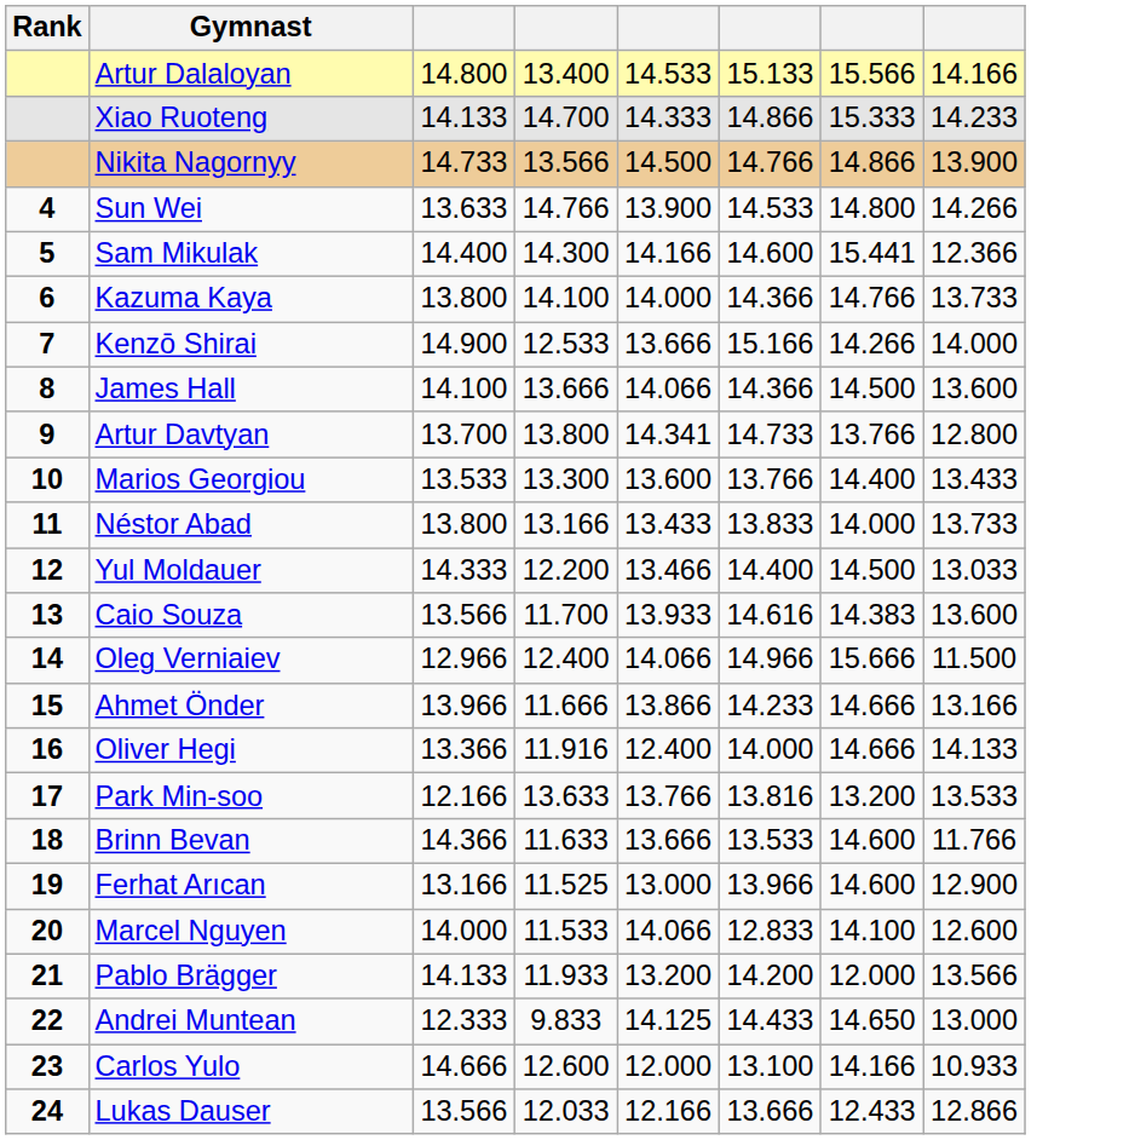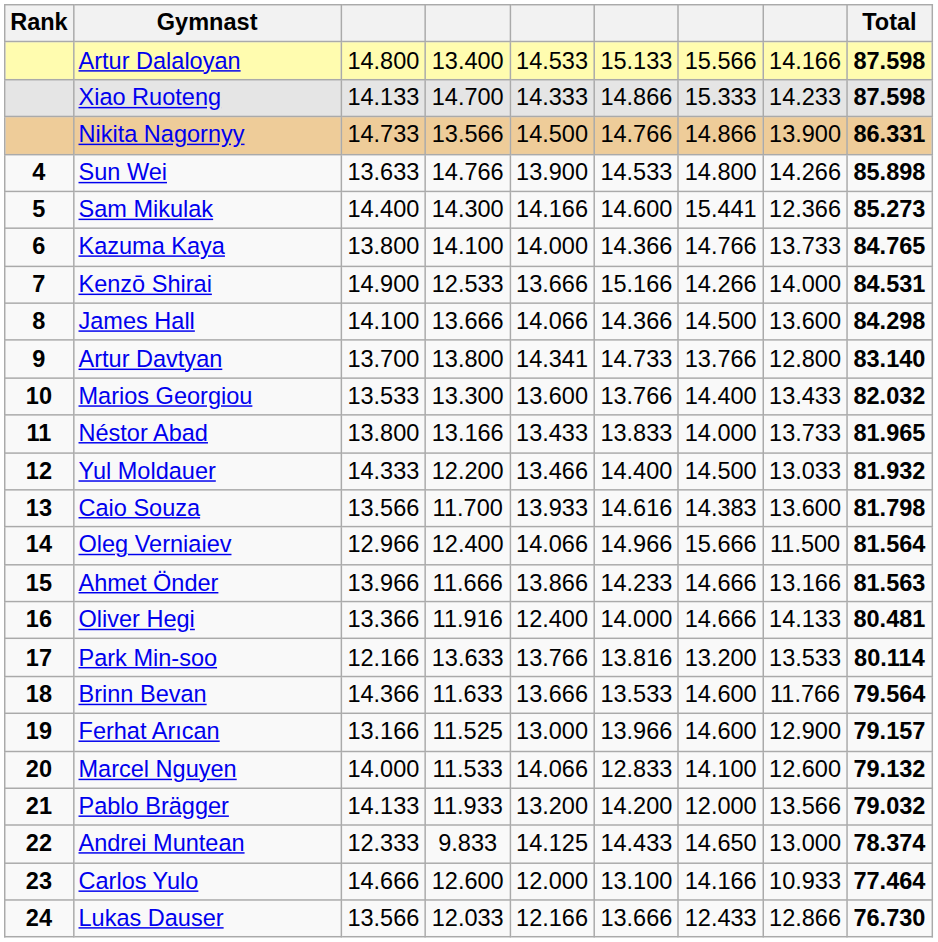 <table class="wikitable sortable" style="text-align:center; font-size:100%">
 <tr>
 <th scope="col" style="width:15px;">Rank</th>
 <th scope="col" style="width:175px;">Gymnast</th>
 <th scope="col" style="width:50px;"></th>
 <th scope="col" style="width:50px;"></th>
 <th scope="col" style="width:50px;"></th>
 <th scope="col" style="width:50px;"></th>
 <th scope="col" style="width:50px;"></th>
 <th scope="col" style="width:50px;"></th>
+<th scope="col" style="width:50px;">Total</th>
 </tr>
 <tr style="background:#fffcaf;">
 <td style="text-align:center" scope="row"><strong></strong></td>
 <td style="text-align:left;"> <a href='#'>Artur Dalaloyan</a></td>
 <td>14.800</td>
 <td>13.400</td>
 <td>14.533</td>
 <td>15.133</td>
 <td>15.566</td>
 <td>14.166</td>
+<td><strong>87.598</strong></td>
 </tr>
 <tr style="background:#e5e5e5;">
 <td style="text-align:center" scope="row"><strong></strong></td>
 <td style="text-align:left;"> <a href='#'>Xiao Ruoteng</a></td>
 <td>14.133</td>
 <td>14.700</td>
 <td>14.333</td>
 <td>14.866</td>
 <td>15.333</td>
 <td>14.233</td>
+<td><strong>87.598</strong></td>
 </tr>
 <tr style="background:#ec9;">
 <td style="text-align:center" scope="row"><strong></strong></td>
 <td style="text-align:left;"> <a href='#'>Nikita Nagornyy</a></td>
 <td>14.733</td>
 <td>13.566</td>
 <td>14.500</td>
 <td>14.766</td>
 <td>14.866</td>
 <td>13.900</td>
+<td><strong>86.331</strong></td>
 </tr>
 <tr>
 <td scope="row" style="text-align:center;"><strong>4</strong></td>
 <td style="text-align:left;"> <a href='#'>Sun Wei</a></td>
 <td>13.633</td>
 <td>14.766</td>
 <td>13.900</td>
 <td>14.533</td>
 <td>14.800</td>
 <td>14.266</td>
+<td><strong>85.898</strong></td>
 </tr>
 <tr>
 <td scope="row" style="text-align:center;"><strong>5</strong></td>
 <td style="text-align:left;"> <a href='#'>Sam Mikulak</a></td>
 <td>14.400</td>
 <td>14.300</td>
 <td>14.166</td>
 <td>14.600</td>
 <td>15.441</td>
 <td>12.366</td>
+<td><strong>85.273</strong></td>
 </tr>
 <tr>
 <td scope="row" style="text-align:center;"><strong>6</strong></td>
 <td style="text-align:left;"> <a href='#'>Kazuma Kaya</a></td>
 <td>13.800</td>
 <td>14.100</td>
 <td>14.000</td>
 <td>14.366</td>
 <td>14.766</td>
 <td>13.733</td>
+<td><strong>84.765</strong></td>
 </tr>
 <tr>
 <td scope="row" style="text-align:center;"><strong>7</strong></td>
 <td style="text-align:left;"> <a href='#'>Kenzō Shirai</a></td>
 <td>14.900</td>
 <td>12.533</td>
 <td>13.666</td>
 <td>15.166</td>
 <td>14.266</td>
 <td>14.000</td>
+<td><strong>84.531</strong></td>
 </tr>
 <tr>
 <td scope="row" style="text-align:center;"><strong>8</strong></td>
 <td style="text-align:left;"> <a href='#'>James Hall</a></td>
 <td>14.100</td>
 <td>13.666</td>
 <td>14.066</td>
 <td>14.366</td>
 <td>14.500</td>
 <td>13.600</td>
+<td><strong>84.298</strong></td>
 </tr>
 <tr>
 <td scope="row" style="text-align:center;"><strong>9</strong></td>
 <td style="text-align:left;"> <a href='#'>Artur Davtyan</a></td>
 <td>13.700</td>
 <td>13.800</td>
 <td>14.341</td>
 <td>14.733</td>
 <td>13.766</td>
 <td>12.800</td>
+<td><strong>83.140</strong></td>
 </tr>
 <tr>
 <td scope="row" style="text-align:center;"><strong>10</strong></td>
 <td style="text-align:left;"> <a href='#'>Marios Georgiou</a></td>
 <td>13.533</td>
 <td>13.300</td>
 <td>13.600</td>
 <td>13.766</td>
 <td>14.400</td>
 <td>13.433</td>
+<td><strong>82.032</strong></td>
 </tr>
 <tr>
 <td scope="row" style="text-align:center;"><strong>11</strong></td>
 <td style="text-align:left;"> <a href='#'>Néstor Abad</a></td>
 <td>13.800</td>
 <td>13.166</td>
 <td>13.433</td>
 <td>13.833</td>
 <td>14.000</td>
 <td>13.733</td>
+<td><strong>81.965</strong></td>
 </tr>
 <tr>
 <td scope="row" style="text-align:center;"><strong>12</strong></td>
 <td style="text-align:left;"> <a href='#'>Yul Moldauer</a></td>
 <td>14.333</td>
 <td>12.200</td>
 <td>13.466</td>
 <td>14.400</td>
 <td>14.500</td>
 <td>13.033</td>
+<td><strong>81.932</strong></td>
 </tr>
 <tr>
 <td scope="row" style="text-align:center;"><strong>13</strong></td>
 <td style="text-align:left;"> <a href='#'>Caio Souza</a></td>
 <td>13.566</td>
 <td>11.700</td>
 <td>13.933</td>
 <td>14.616</td>
 <td>14.383</td>
 <td>13.600</td>
+<td><strong>81.798</strong></td>
 </tr>
 <tr>
 <td scope="row" style="text-align:center;"><strong>14</strong></td>
 <td style="text-align:left;"> <a href='#'>Oleg Verniaiev</a></td>
 <td>12.966</td>
 <td>12.400</td>
 <td>14.066</td>
 <td>14.966</td>
 <td>15.666</td>
 <td>11.500</td>
+<td><strong>81.564</strong></td>
 </tr>
 <tr>
 <td scope="row" style="text-align:center;"><strong>15</strong></td>
 <td style="text-align:left;"> <a href='#'>Ahmet Önder</a></td>
 <td>13.966</td>
 <td>11.666</td>
 <td>13.866</td>
 <td>14.233</td>
 <td>14.666</td>
 <td>13.166</td>
+<td><strong>81.563</strong></td>
 </tr>
 <tr>
 <td scope="row" style="text-align:center;"><strong>16</strong></td>
 <td style="text-align:left;"> <a href='#'>Oliver Hegi</a></td>
 <td>13.366</td>
 <td>11.916</td>
 <td>12.400</td>
 <td>14.000</td>
 <td>14.666</td>
 <td>14.133</td>
+<td><strong>80.481</strong></td>
 </tr>
 <tr>
 <td scope="row" style="text-align:center;"><strong>17</strong></td>
 <td style="text-align:left;"> <a href='#'>Park Min-soo</a></td>
 <td>12.166</td>
 <td>13.633</td>
 <td>13.766</td>
 <td>13.816</td>
 <td>13.200</td>
 <td>13.533</td>
+<td><strong>80.114</strong></td>
 </tr>
 <tr>
 <td scope="row" style="text-align:center;"><strong>18</strong></td>
 <td style="text-align:left;"> <a href='#'>Brinn Bevan</a></td>
 <td>14.366</td>
 <td>11.633</td>
 <td>13.666</td>
 <td>13.533</td>
 <td>14.600</td>
 <td>11.766</td>
+<td><strong>79.564</strong></td>
 </tr>
 <tr>
 <td scope="row" style="text-align:center;"><strong>19</strong></td>
 <td style="text-align:left;"> <a href='#'>Ferhat Arıcan</a></td>
 <td>13.166</td>
 <td>11.525</td>
 <td>13.000</td>
 <td>13.966</td>
 <td>14.600</td>
 <td>12.900</td>
+<td><strong>79.157</strong></td>
 </tr>
 <tr>
 <td scope="row" style="text-align:center;"><strong>20</strong></td>
 <td style="text-align:left;"> <a href='#'>Marcel Nguyen</a></td>
 <td>14.000</td>
 <td>11.533</td>
 <td>14.066</td>
 <td>12.833</td>
 <td>14.100</td>
 <td>12.600</td>
+<td><strong>79.132</strong></td>
 </tr>
 <tr>
 <td scope="row" style="text-align:center;"><strong>21</strong></td>
 <td style="text-align:left;"> <a href='#'>Pablo Brägger</a></td>
 <td>14.133</td>
 <td>11.933</td>
 <td>13.200</td>
 <td>14.200</td>
 <td>12.000</td>
 <td>13.566</td>
+<td><strong>79.032</strong></td>
 </tr>
 <tr>
 <td scope="row" style="text-align:center;"><strong>22</strong></td>
 <td style="text-align:left;"> <a href='#'>Andrei Muntean</a></td>
 <td>12.333</td>
 <td>9.833</td>
 <td>14.125</td>
 <td>14.433</td>
 <td>14.650</td>
 <td>13.000</td>
+<td><strong>78.374</strong></td>
 </tr>
 <tr>
 <td scope="row" style="text-align:center;"><strong>23</strong></td>
 <td style="text-align:left;"> <a href='#'>Carlos Yulo</a></td>
 <td>14.666</td>
 <td>12.600</td>
 <td>12.000</td>
 <td>13.100</td>
 <td>14.166</td>
 <td>10.933</td>
+<td><strong>77.464</strong></td>
 </tr>
 <tr>
 <td scope="row" style="text-align:center;"><strong>24</strong></td>
 <td style="text-align:left;"> <a href='#'>Lukas Dauser</a></td>
 <td>13.566</td>
 <td>12.033</td>
 <td>12.166</td>
 <td>13.666</td>
 <td>12.433</td>
 <td>12.866</td>
+<td><strong>76.730</strong></td>
 </tr>
 </table>
